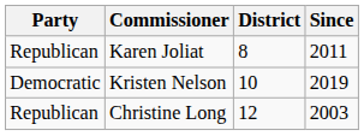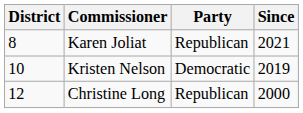 <table class="wikitable">
 <tr>
+<th>District</th>
+<th>Commissioner</th>
 <th>Party</th>
-<th>Commissioner</th>
-<th>District</th>
 <th>Since</th>
 </tr>
 <tr>
+<td>8</td>
+<td>Karen Joliat</td>
 <td>Republican</td>
-<td>Karen Joliat</td>
-<td>8</td>
-<td>2011</td>
+<td>2021</td>
 </tr>
 <tr>
+<td>10</td>
+<td>Kristen Nelson</td>
 <td>Democratic</td>
-<td>Kristen Nelson</td>
-<td>10</td>
 <td>2019</td>
 </tr>
 <tr>
+<td>12</td>
+<td>Christine Long</td>
 <td>Republican</td>
-<td>Christine Long</td>
-<td>12</td>
-<td>2003</td>
+<td>2000</td>
 </tr>
 </table>
